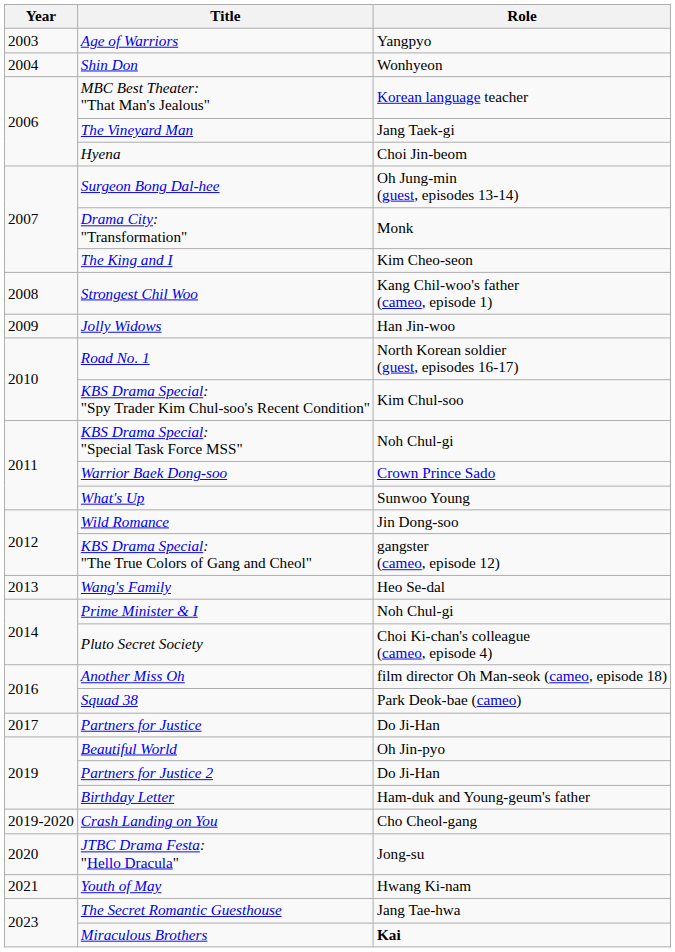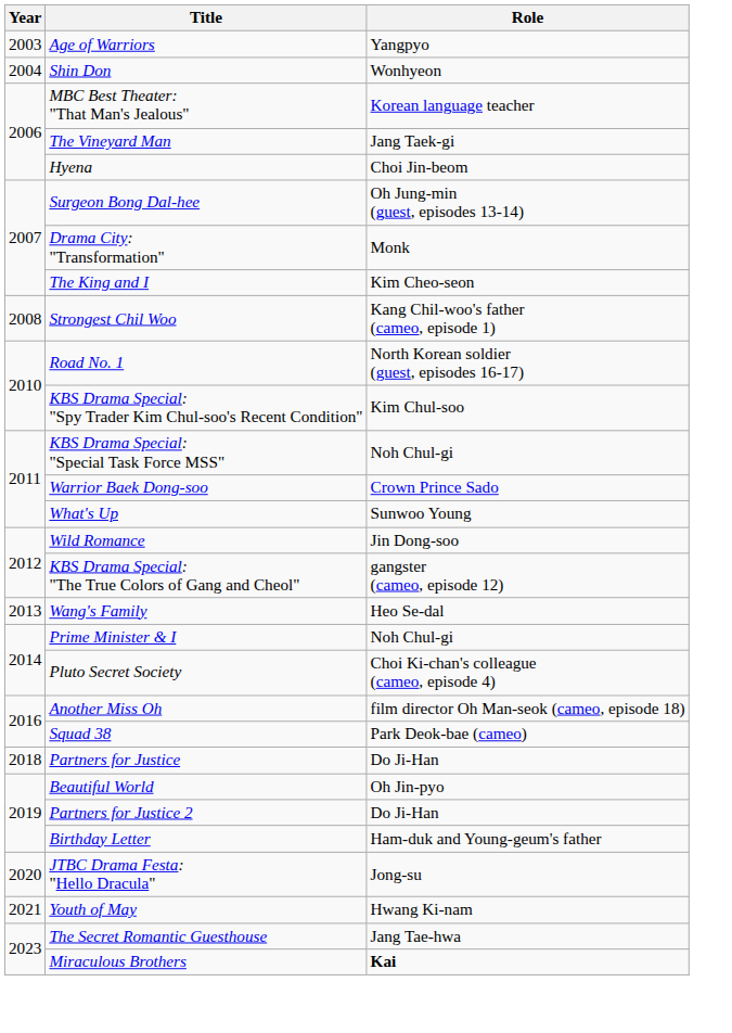 <table class="wikitable sortable">
 <tr>
 <th>Year</th>
 <th>Title</th>
 <th>Role</th>
 </tr>
 <tr>
 <td>2003</td>
 <td><em><a href='#'>Age of Warriors</a></em></td>
 <td>Yangpyo</td>
 </tr>
 <tr>
 <td>2004</td>
 <td><em><a href='#'>Shin Don</a></em></td>
 <td>Wonhyeon</td>
 </tr>
 <tr>
 <td rowspan=3>2006</td>
 <td><em>MBC Best Theater:</em><br>"That Man's Jealous"</td>
 <td><a href='#'>Korean language</a> teacher</td>
 </tr>
 <tr>
 <td><em><a href='#'>The Vineyard Man</a></em></td>
 <td>Jang Taek-gi</td>
 </tr>
 <tr>
 <td><em>Hyena</em></td>
 <td>Choi Jin-beom</td>
 </tr>
 <tr>
 <td rowspan=3>2007</td>
 <td><em><a href='#'>Surgeon Bong Dal-hee</a></em></td>
 <td>Oh Jung-min <br> (<a href='#'>guest</a>, episodes 13-14)</td>
 </tr>
 <tr>
 <td><em><a href='#'>Drama City</a>:</em><br>"Transformation"</td>
 <td>Monk</td>
 </tr>
 <tr>
 <td><em><a href='#'>The King and I</a></em></td>
 <td>Kim Cheo-seon</td>
 </tr>
 <tr>
 <td>2008</td>
 <td><em><a href='#'>Strongest Chil Woo</a></em></td>
 <td>Kang Chil-woo's father <br> (<a href='#'>cameo</a>, episode 1)</td>
-</tr>
-<tr>
-<td>2009</td>
-<td><em><a href='#'>Jolly Widows</a></em></td>
-<td>Han Jin-woo</td>
 </tr>
 <tr>
 <td rowspan=2>2010</td>
 <td><em><a href='#'>Road No. 1</a></em></td>
 <td>North Korean soldier <br> (<a href='#'>guest</a>, episodes 16-17)</td>
 </tr>
 <tr>
 <td><em><a href='#'>KBS Drama Special</a>:</em><br>"Spy Trader Kim Chul-soo's Recent Condition"</td>
 <td>Kim Chul-soo</td>
 </tr>
 <tr>
 <td rowspan=3>2011</td>
 <td><em><a href='#'>KBS Drama Special</a>:</em><br>"Special Task Force MSS"</td>
 <td>Noh Chul-gi</td>
 </tr>
 <tr>
 <td><em><a href='#'>Warrior Baek Dong-soo</a></em></td>
 <td><a href='#'>Crown Prince Sado</a></td>
 </tr>
 <tr>
 <td><em><a href='#'>What's Up</a></em></td>
 <td>Sunwoo Young</td>
 </tr>
 <tr>
 <td rowspan=2>2012</td>
 <td><em><a href='#'>Wild Romance</a></em></td>
 <td>Jin Dong-soo</td>
 </tr>
 <tr>
 <td><em><a href='#'>KBS Drama Special</a>:</em><br>"The True Colors of Gang and Cheol"</td>
 <td>gangster <br> (<a href='#'>cameo</a>, episode 12)</td>
 </tr>
 <tr>
 <td>2013</td>
 <td><em><a href='#'>Wang's Family</a></em></td>
 <td>Heo Se-dal</td>
 </tr>
 <tr>
 <td rowspan=2>2014</td>
 <td><em><a href='#'>Prime Minister & I</a></em></td>
 <td>Noh Chul-gi</td>
 </tr>
 <tr>
 <td><em>Pluto Secret Society</em></td>
 <td>Choi Ki-chan's colleague <br> (<a href='#'>cameo</a>, episode 4)</td>
 </tr>
 <tr>
 <td rowspan=2>2016</td>
 <td><em><a href='#'>Another Miss Oh</a></em></td>
 <td>film director Oh Man-seok (<a href='#'>cameo</a>, episode 18)</td>
 </tr>
 <tr>
 <td><em><a href='#'>Squad 38</a></em></td>
 <td>Park Deok-bae (<a href='#'>cameo</a>)</td>
 </tr>
 <tr>
-<td>2017</td>
+<td>2018</td>
 <td><em><a href='#'>Partners for Justice</a></em></td>
 <td>Do Ji-Han</td>
 </tr>
 <tr>
 <td rowspan="3">2019</td>
 <td><em><a href='#'>Beautiful World</a></em></td>
 <td>Oh Jin-pyo</td>
 </tr>
 <tr>
 <td><em><a href='#'>Partners for Justice 2</a></em></td>
 <td>Do Ji-Han</td>
 </tr>
 <tr>
 <td><em><a href='#'>Birthday Letter</a></em></td>
 <td>Ham-duk and Young-geum's father</td>
-</tr>
-<tr>
-<td>2019-2020</td>
-<td><em><a href='#'>Crash Landing on You</a></em></td>
-<td>Cho Cheol-gang</td>
 </tr>
 <tr>
 <td>2020</td>
 <td><em><a href='#'>JTBC Drama Festa</a>:</em><br>"<a href='#'>Hello Dracula</a>"</td>
 <td>Jong-su</td>
 </tr>
 <tr>
 <td>2021</td>
 <td><em><a href='#'>Youth of May</a></em></td>
 <td>Hwang Ki-nam</td>
 </tr>
 <tr>
 <td rowspan="2">2023</td>
 <td><em><a href='#'>The Secret Romantic Guesthouse</a></em></td>
 <td>Jang Tae-hwa</td>
 </tr>
 <tr>
 <td><em><a href='#'>Miraculous Brothers</a></em></td>
 <td><strong>Kai</strong></td>
 </tr>
 </table>
